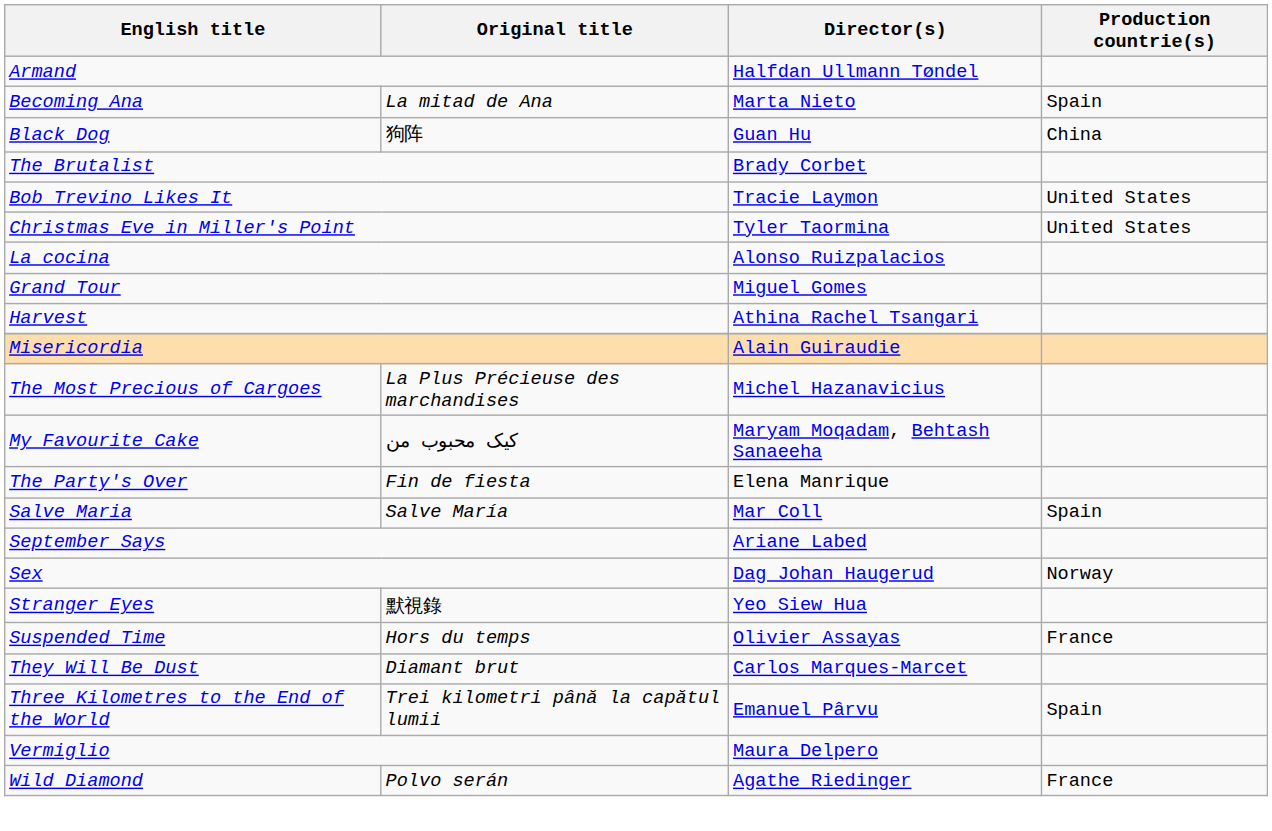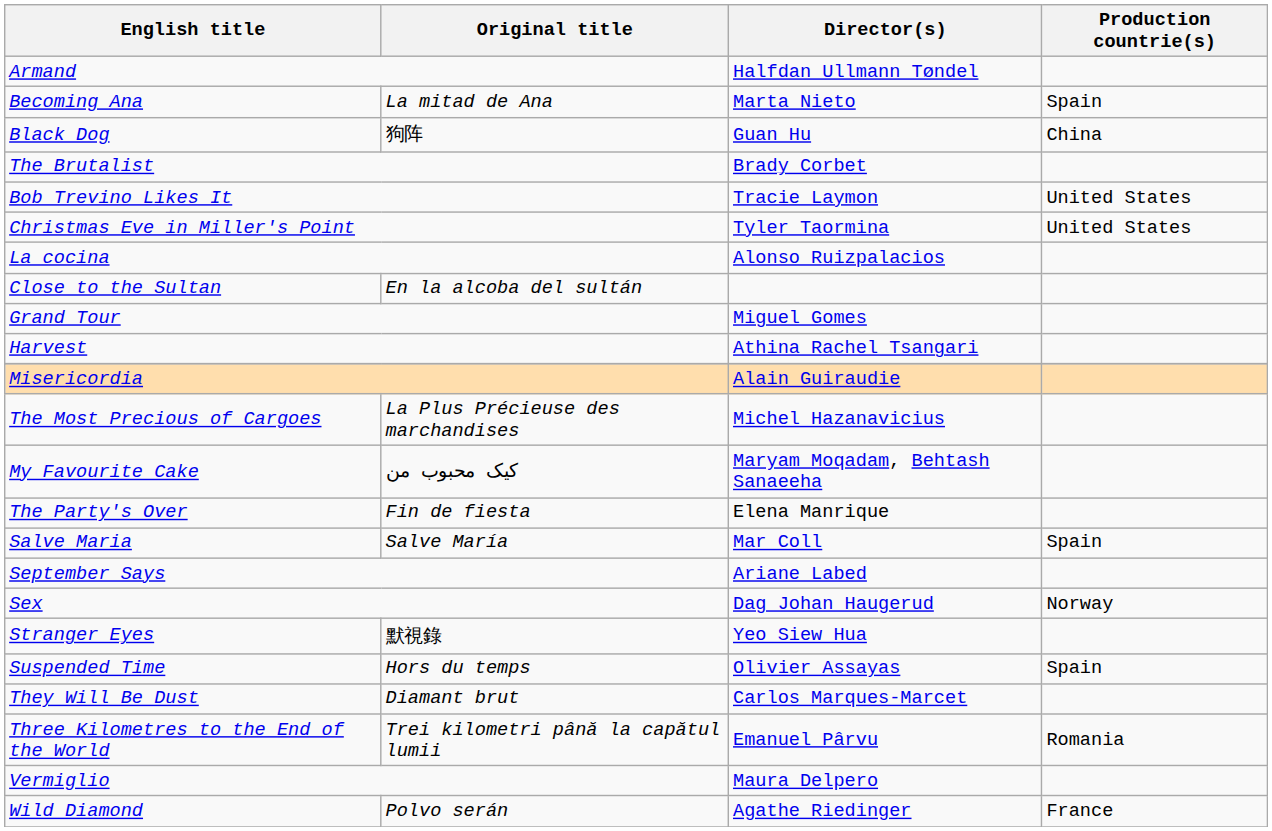 <table class="sortable wikitable" style="width:100%; margin-bottom:4px" cellpadding="5">
 <tr>
 <th scope="col">English title</th>
 <th scope="col">Original title</th>
 <th scope="col">Director(s)</th>
 <th scope="col">Production countrie(s)</th>
 </tr>
 <tr>
 <td colspan = "2"><em><a href='#'>Armand</a></em></td>
 <td><a href='#'>Halfdan Ullmann Tøndel</a></td>
 <td></td>
 </tr>
 <tr>
 <td><em><a href='#'>Becoming Ana</a></em></td>
 <td><em>La mitad de Ana</em></td>
 <td><a href='#'>Marta Nieto</a></td>
 <td>Spain</td>
 </tr>
 <tr>
 <td><em><a href='#'>Black Dog</a></em></td>
 <td>狗阵</td>
 <td><a href='#'>Guan Hu</a></td>
 <td>China</td>
 </tr>
 <tr>
 <td colspan = "2"><em><a href='#'>The Brutalist</a></em></td>
 <td><a href='#'>Brady Corbet</a></td>
 <td></td>
 </tr>
 <tr>
 <td colspan = "2"><em><a href='#'>Bob Trevino Likes It</a></em></td>
 <td><a href='#'>Tracie Laymon</a></td>
 <td>United States</td>
 </tr>
 <tr>
 <td colspan = "2"><em><a href='#'>Christmas Eve in Miller's Point</a></em></td>
 <td><a href='#'>Tyler Taormina</a></td>
 <td>United States</td>
 </tr>
 <tr>
 <td colspan = "2"><em><a href='#'>La cocina</a></em></td>
 <td><a href='#'>Alonso Ruizpalacios</a></td>
+<td></td>
+</tr>
+<tr>
+<td><em><a href='#'>Close to the Sultan</a></em></td>
+<td><em>En la alcoba del sultán</em></td>
+<td></td>
 <td></td>
 </tr>
 <tr>
 <td colspan = "2"><em><a href='#'>Grand Tour</a></em></td>
 <td><a href='#'>Miguel Gomes</a></td>
 <td></td>
 </tr>
 <tr>
 <td colspan = "2"><em><a href='#'>Harvest</a></em></td>
 <td><a href='#'>Athina Rachel Tsangari</a></td>
 <td></td>
 </tr>
 <tr>
 </tr>
 <tr style="background:#FFDEAD;">
 <td colspan = "2"><em><a href='#'>Misericordia</a></em></td>
 <td><a href='#'>Alain Guiraudie</a></td>
 <td></td>
 </tr>
 <tr>
 <td><em><a href='#'>The Most Precious of Cargoes</a></em></td>
 <td><em>La Plus Précieuse des marchandises</em></td>
 <td><a href='#'>Michel Hazanavicius</a></td>
 <td></td>
 </tr>
 <tr>
 <td><em><a href='#'>My Favourite Cake</a></em></td>
 <td>کیک محبوب من</td>
 <td><a href='#'>Maryam Moqadam</a>, <a href='#'>Behtash Sanaeeha</a></td>
 <td></td>
 </tr>
 <tr>
 <td><em><a href='#'>The Party's Over</a></em></td>
 <td><em>Fin de fiesta</em></td>
 <td>Elena Manrique</td>
 <td></td>
 </tr>
 <tr>
 <td><em><a href='#'>Salve Maria</a></em></td>
 <td><em>Salve María</em></td>
 <td><a href='#'>Mar Coll</a></td>
 <td>Spain</td>
 </tr>
 <tr>
 <td colspan = "2"><em><a href='#'>September Says</a></em></td>
 <td><a href='#'>Ariane Labed</a></td>
 <td></td>
 </tr>
 <tr>
 <td colspan = "2"><em><a href='#'>Sex</a></em></td>
 <td><a href='#'>Dag Johan Haugerud</a></td>
 <td>Norway</td>
 </tr>
 <tr>
 <td><em><a href='#'>Stranger Eyes</a></em></td>
 <td>默視錄</td>
 <td><a href='#'>Yeo Siew Hua</a></td>
 <td></td>
 </tr>
 <tr>
 <td><em><a href='#'>Suspended Time</a></em></td>
 <td><em>Hors du temps</em></td>
 <td><a href='#'>Olivier Assayas</a></td>
-<td>France</td>
+<td>Spain</td>
 </tr>
 <tr>
 <td><em><a href='#'>They Will Be Dust</a></em></td>
 <td><em>Diamant brut</em></td>
 <td><a href='#'>Carlos Marques-Marcet</a></td>
 <td></td>
 </tr>
 <tr>
 <td><em><a href='#'>Three Kilometres to the End of the World</a></em></td>
 <td><em>Trei kilometri până la capătul lumii</em></td>
 <td><a href='#'>Emanuel Pârvu</a></td>
-<td>Spain</td>
+<td>Romania</td>
 </tr>
 <tr>
 <td colspan = "2"><em><a href='#'>Vermiglio</a></em></td>
 <td><a href='#'>Maura Delpero</a></td>
 <td></td>
 </tr>
 <tr>
 <td><em><a href='#'>Wild Diamond</a></em></td>
 <td><em>Polvo serán</em></td>
 <td><a href='#'>Agathe Riedinger</a></td>
 <td>France</td>
 </tr>
 </table>
